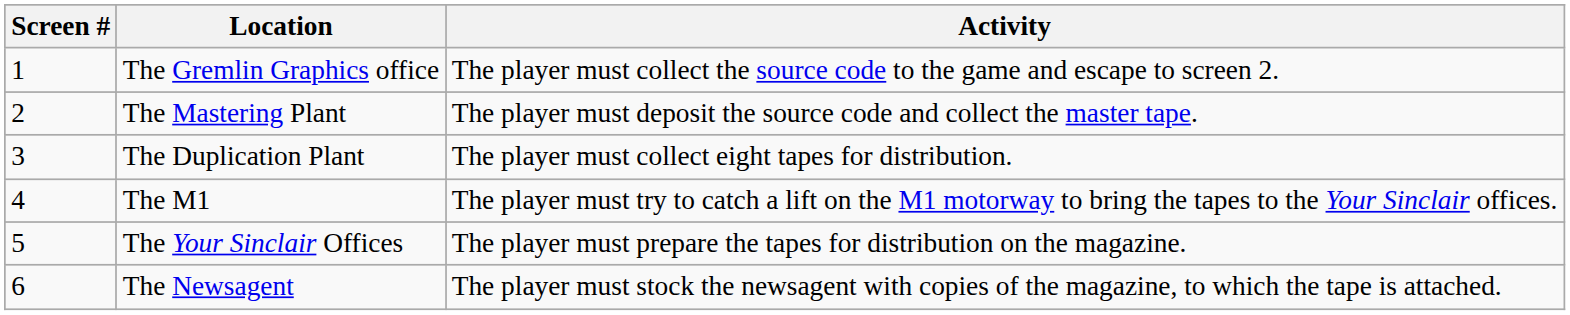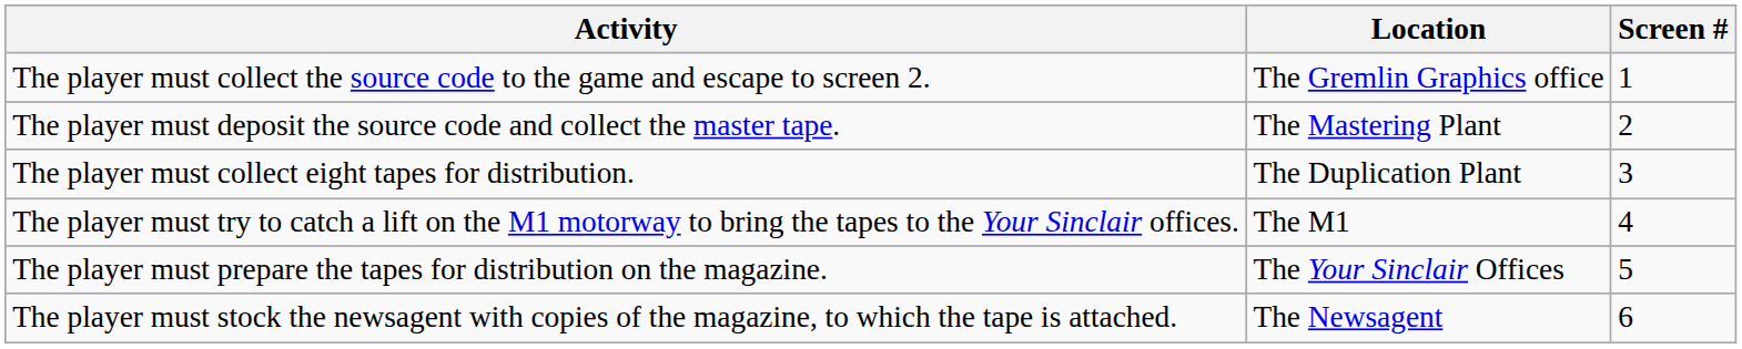 <table class="wikitable" border="1" style="clear: left">
 <tr>
+<th>Activity</th>
+<th>Location</th>
 <th>Screen #</th>
-<th>Location</th>
-<th>Activity</th>
 </tr>
 <tr>
+<td>The player must collect the <a href='#'>source code</a> to the game and escape to screen 2.</td>
+<td>The <a href='#'>Gremlin Graphics</a> office</td>
 <td>1</td>
-<td>The <a href='#'>Gremlin Graphics</a> office</td>
-<td>The player must collect the <a href='#'>source code</a> to the game and escape to screen 2.</td>
 </tr>
 <tr>
+<td>The player must deposit the source code and collect the <a href='#'>master tape</a>.</td>
+<td>The <a href='#'>Mastering</a> Plant</td>
 <td>2</td>
-<td>The <a href='#'>Mastering</a> Plant</td>
-<td>The player must deposit the source code and collect the <a href='#'>master tape</a>.</td>
 </tr>
 <tr>
+<td>The player must collect eight tapes for distribution.</td>
+<td>The Duplication Plant</td>
 <td>3</td>
-<td>The Duplication Plant</td>
-<td>The player must collect eight tapes for distribution.</td>
 </tr>
 <tr>
+<td>The player must try to catch a lift on the <a href='#'>M1 motorway</a> to bring the tapes to the <em><a href='#'>Your Sinclair</a></em> offices.</td>
+<td>The M1</td>
 <td>4</td>
-<td>The M1</td>
-<td>The player must try to catch a lift on the <a href='#'>M1 motorway</a> to bring the tapes to the <em><a href='#'>Your Sinclair</a></em> offices.</td>
 </tr>
 <tr>
+<td>The player must prepare the tapes for distribution on the magazine.</td>
+<td>The <em><a href='#'>Your Sinclair</a></em> Offices</td>
 <td>5</td>
-<td>The <em><a href='#'>Your Sinclair</a></em> Offices</td>
-<td>The player must prepare the tapes for distribution on the magazine.</td>
 </tr>
 <tr>
+<td>The player must stock the newsagent with copies of the magazine, to which the tape is attached.</td>
+<td>The <a href='#'>Newsagent</a></td>
 <td>6</td>
-<td>The <a href='#'>Newsagent</a></td>
-<td>The player must stock the newsagent with copies of the magazine, to which the tape is attached.</td>
 </tr>
 </table>
